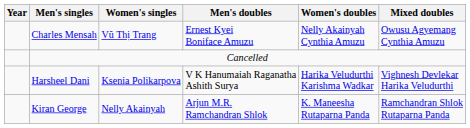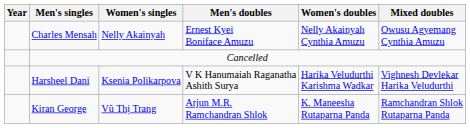 <table class=wikitable style="font-size:90%;">
 <tr>
 <th>Year</th>
 <th>Men's singles</th>
 <th>Women's singles</th>
 <th>Men's doubles</th>
 <th>Women's doubles</th>
 <th>Mixed doubles</th>
 </tr>
 <tr>
 <td></td>
 <td> <a href='#'>Charles Mensah</a></td>
-<td> <a href='#'>Vũ Thị Trang</a></td>
+<td> <a href='#'>Nelly Akainyah</a></td>
 <td> <a href='#'>Ernest Kyei</a><br> <a href='#'>Boniface Amuzu</a></td>
 <td> <a href='#'>Nelly Akainyah</a><br> <a href='#'>Cynthia Amuzu</a></td>
 <td> <a href='#'>Owusu Agyemang</a><br> <a href='#'>Cynthia Amuzu</a></td>
 </tr>
 <tr>
 <td></td>
 <td colspan="5" align="center"><em>Cancelled</em></td>
 </tr>
 <tr>
 <td></td>
 <td> <a href='#'>Harsheel Dani</a></td>
 <td> <a href='#'>Ksenia Polikarpova</a></td>
 <td> V K Hanumaiah Raganatha<br> Ashith Surya</td>
 <td> <a href='#'>Harika Veludurthi</a><br> <a href='#'>Karishma Wadkar</a></td>
 <td> <a href='#'>Vighnesh Devlekar</a><br> <a href='#'>Harika Veludurthi</a></td>
 </tr>
 <tr>
 <td></td>
 <td> <a href='#'>Kiran George</a></td>
-<td> <a href='#'>Nelly Akainyah</a></td>
+<td> <a href='#'>Vũ Thị Trang</a></td>
 <td> <a href='#'>Arjun M.R.</a><br> <a href='#'>Ramchandran Shlok</a></td>
 <td> <a href='#'>K. Maneesha</a><br> <a href='#'>Rutaparna Panda</a></td>
 <td> <a href='#'>Ramchandran Shlok</a><br> <a href='#'>Rutaparna Panda</a></td>
 </tr>
 </table>
